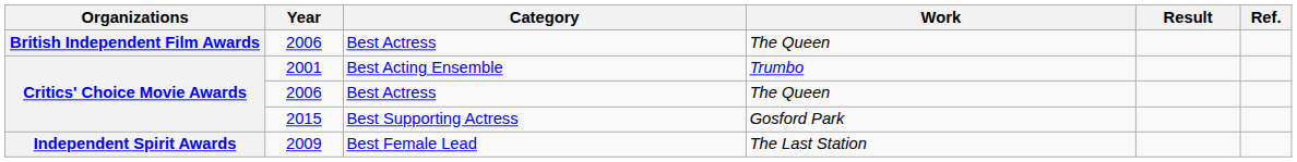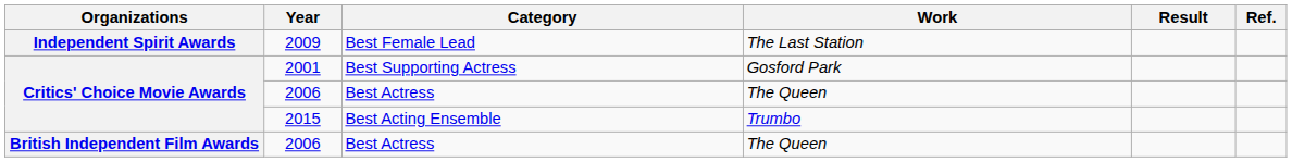 <table class="wikitable sortable plainrowheaders">
 <tr>
 <th scope="col" style="width:20%;">Organizations</th>
 <th scope="col" style="width:6%;">Year</th>
 <th scope="col" style="width:31%;">Category</th>
 <th scope="col" style="width:30%;">Work</th>
 <th scope="col" style="width:8%;">Result</th>
 <th scope="col" style="width:4%;" class="unsortable">Ref.</th>
 </tr>
 <tr>
-<th rowspan="1" scope="row"><a href='#'>British Independent Film Awards</a></th>
-<td style="text-align:center;"><a href='#'>2006</a></td>
-<td><a href='#'>Best Actress</a></td>
-<td><em>The Queen</em></td>
+<th rowspan="1" scope="row"><a href='#'>Independent Spirit Awards</a></th>
+<td style="text-align:center;"><a href='#'>2009</a></td>
+<td><a href='#'>Best Female Lead</a></td>
+<td><em>The Last Station</em></td>
 <td></td>
 <td></td>
 </tr>
 <tr>
 <th rowspan="3" scope="row"><a href='#'>Critics' Choice Movie Awards</a></th>
 <td style="text-align:center;"><a href='#'>2001</a></td>
-<td><a href='#'>Best Acting Ensemble</a></td>
-<td><em><a href='#'>Trumbo</a></em></td>
+<td><a href='#'>Best Supporting Actress</a></td>
+<td><em>Gosford Park</em></td>
 <td></td>
 <td></td>
 </tr>
 <tr>
 <td style="text-align:center;"><a href='#'>2006</a></td>
 <td><a href='#'>Best Actress</a></td>
 <td><em>The Queen</em></td>
 <td></td>
 <td></td>
 </tr>
 <tr>
 <td style="text-align:center;"><a href='#'>2015</a></td>
-<td><a href='#'>Best Supporting Actress</a></td>
-<td><em>Gosford Park</em></td>
+<td><a href='#'>Best Acting Ensemble</a></td>
+<td><em><a href='#'>Trumbo</a></em></td>
 <td></td>
 <td></td>
 </tr>
 <tr>
-<th rowspan="1" scope="row"><a href='#'>Independent Spirit Awards</a></th>
-<td style="text-align:center;"><a href='#'>2009</a></td>
-<td><a href='#'>Best Female Lead</a></td>
-<td><em>The Last Station</em></td>
+<th rowspan="1" scope="row"><a href='#'>British Independent Film Awards</a></th>
+<td style="text-align:center;"><a href='#'>2006</a></td>
+<td><a href='#'>Best Actress</a></td>
+<td><em>The Queen</em></td>
 <td></td>
 <td></td>
 </tr>
 </table>
